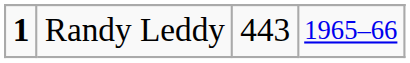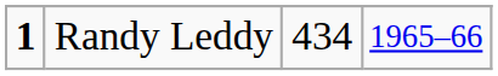 <table class="wikitable">
 <tr>
 </tr>
 <tr>
 <td><strong>1</strong></td>
 <td>Randy Leddy</td>
-<td>443</td>
+<td>434</td>
 <td style="font-size:80%;"><a href='#'>1965–66</a></td>
 </tr>
 </table>
